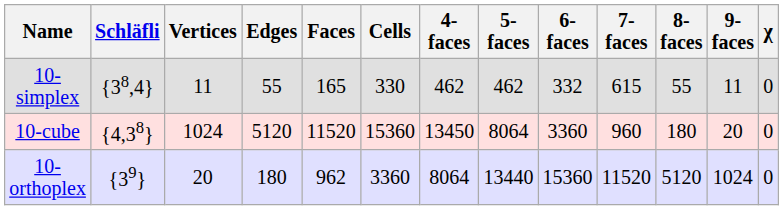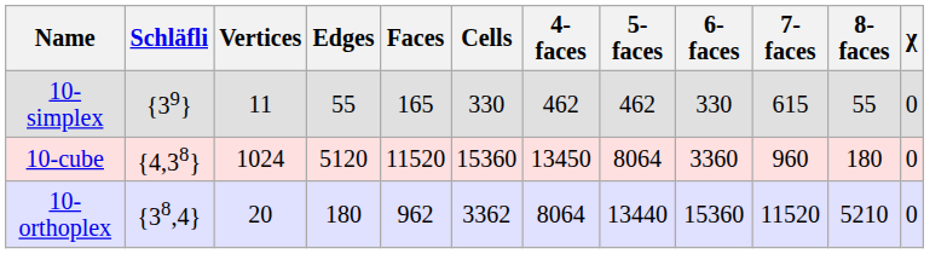 <table class=wikitable>
 <tr>
 <th>Name</th>
 <th><a href='#'>Schläfli</a></th>
 <th>Vertices</th>
 <th>Edges</th>
 <th>Faces</th>
 <th>Cells</th>
 <th>4-faces</th>
 <th>5-faces</th>
 <th>6-faces</th>
 <th>7-faces</th>
 <th>8-faces</th>
-<th>9-faces</th>
 <th>χ</th>
 </tr>
 <tr BGCOLOR="#e0e0e0" align=center>
 <td><a href='#'>10-simplex</a></td>
-<td>{3<sup>8</sup>,4}</td>
+<td>{3<sup>9</sup>}</td>
 <td>11</td>
 <td>55</td>
 <td>165</td>
 <td>330</td>
 <td>462</td>
 <td>462</td>
-<td>332</td>
+<td>330</td>
 <td>615</td>
 <td>55</td>
-<td>11</td>
 <td>0</td>
 </tr>
 <tr BGCOLOR="#ffe0e0" align=center>
 <td><a href='#'>10-cube</a></td>
 <td>{4,3<sup>8</sup>}</td>
 <td>1024</td>
 <td>5120</td>
 <td>11520</td>
 <td>15360</td>
 <td>13450</td>
 <td>8064</td>
 <td>3360</td>
 <td>960</td>
 <td>180</td>
-<td>20</td>
 <td>0</td>
 </tr>
 <tr BGCOLOR="#e0e0ff" align=center>
 <td><a href='#'>10-orthoplex</a></td>
-<td>{3<sup>9</sup>}</td>
+<td>{3<sup>8</sup>,4}</td>
 <td>20</td>
 <td>180</td>
 <td>962</td>
-<td>3360</td>
+<td>3362</td>
 <td>8064</td>
 <td>13440</td>
 <td>15360</td>
 <td>11520</td>
-<td>5120</td>
-<td>1024</td>
+<td>5210</td>
 <td>0</td>
 </tr>
 </table>
